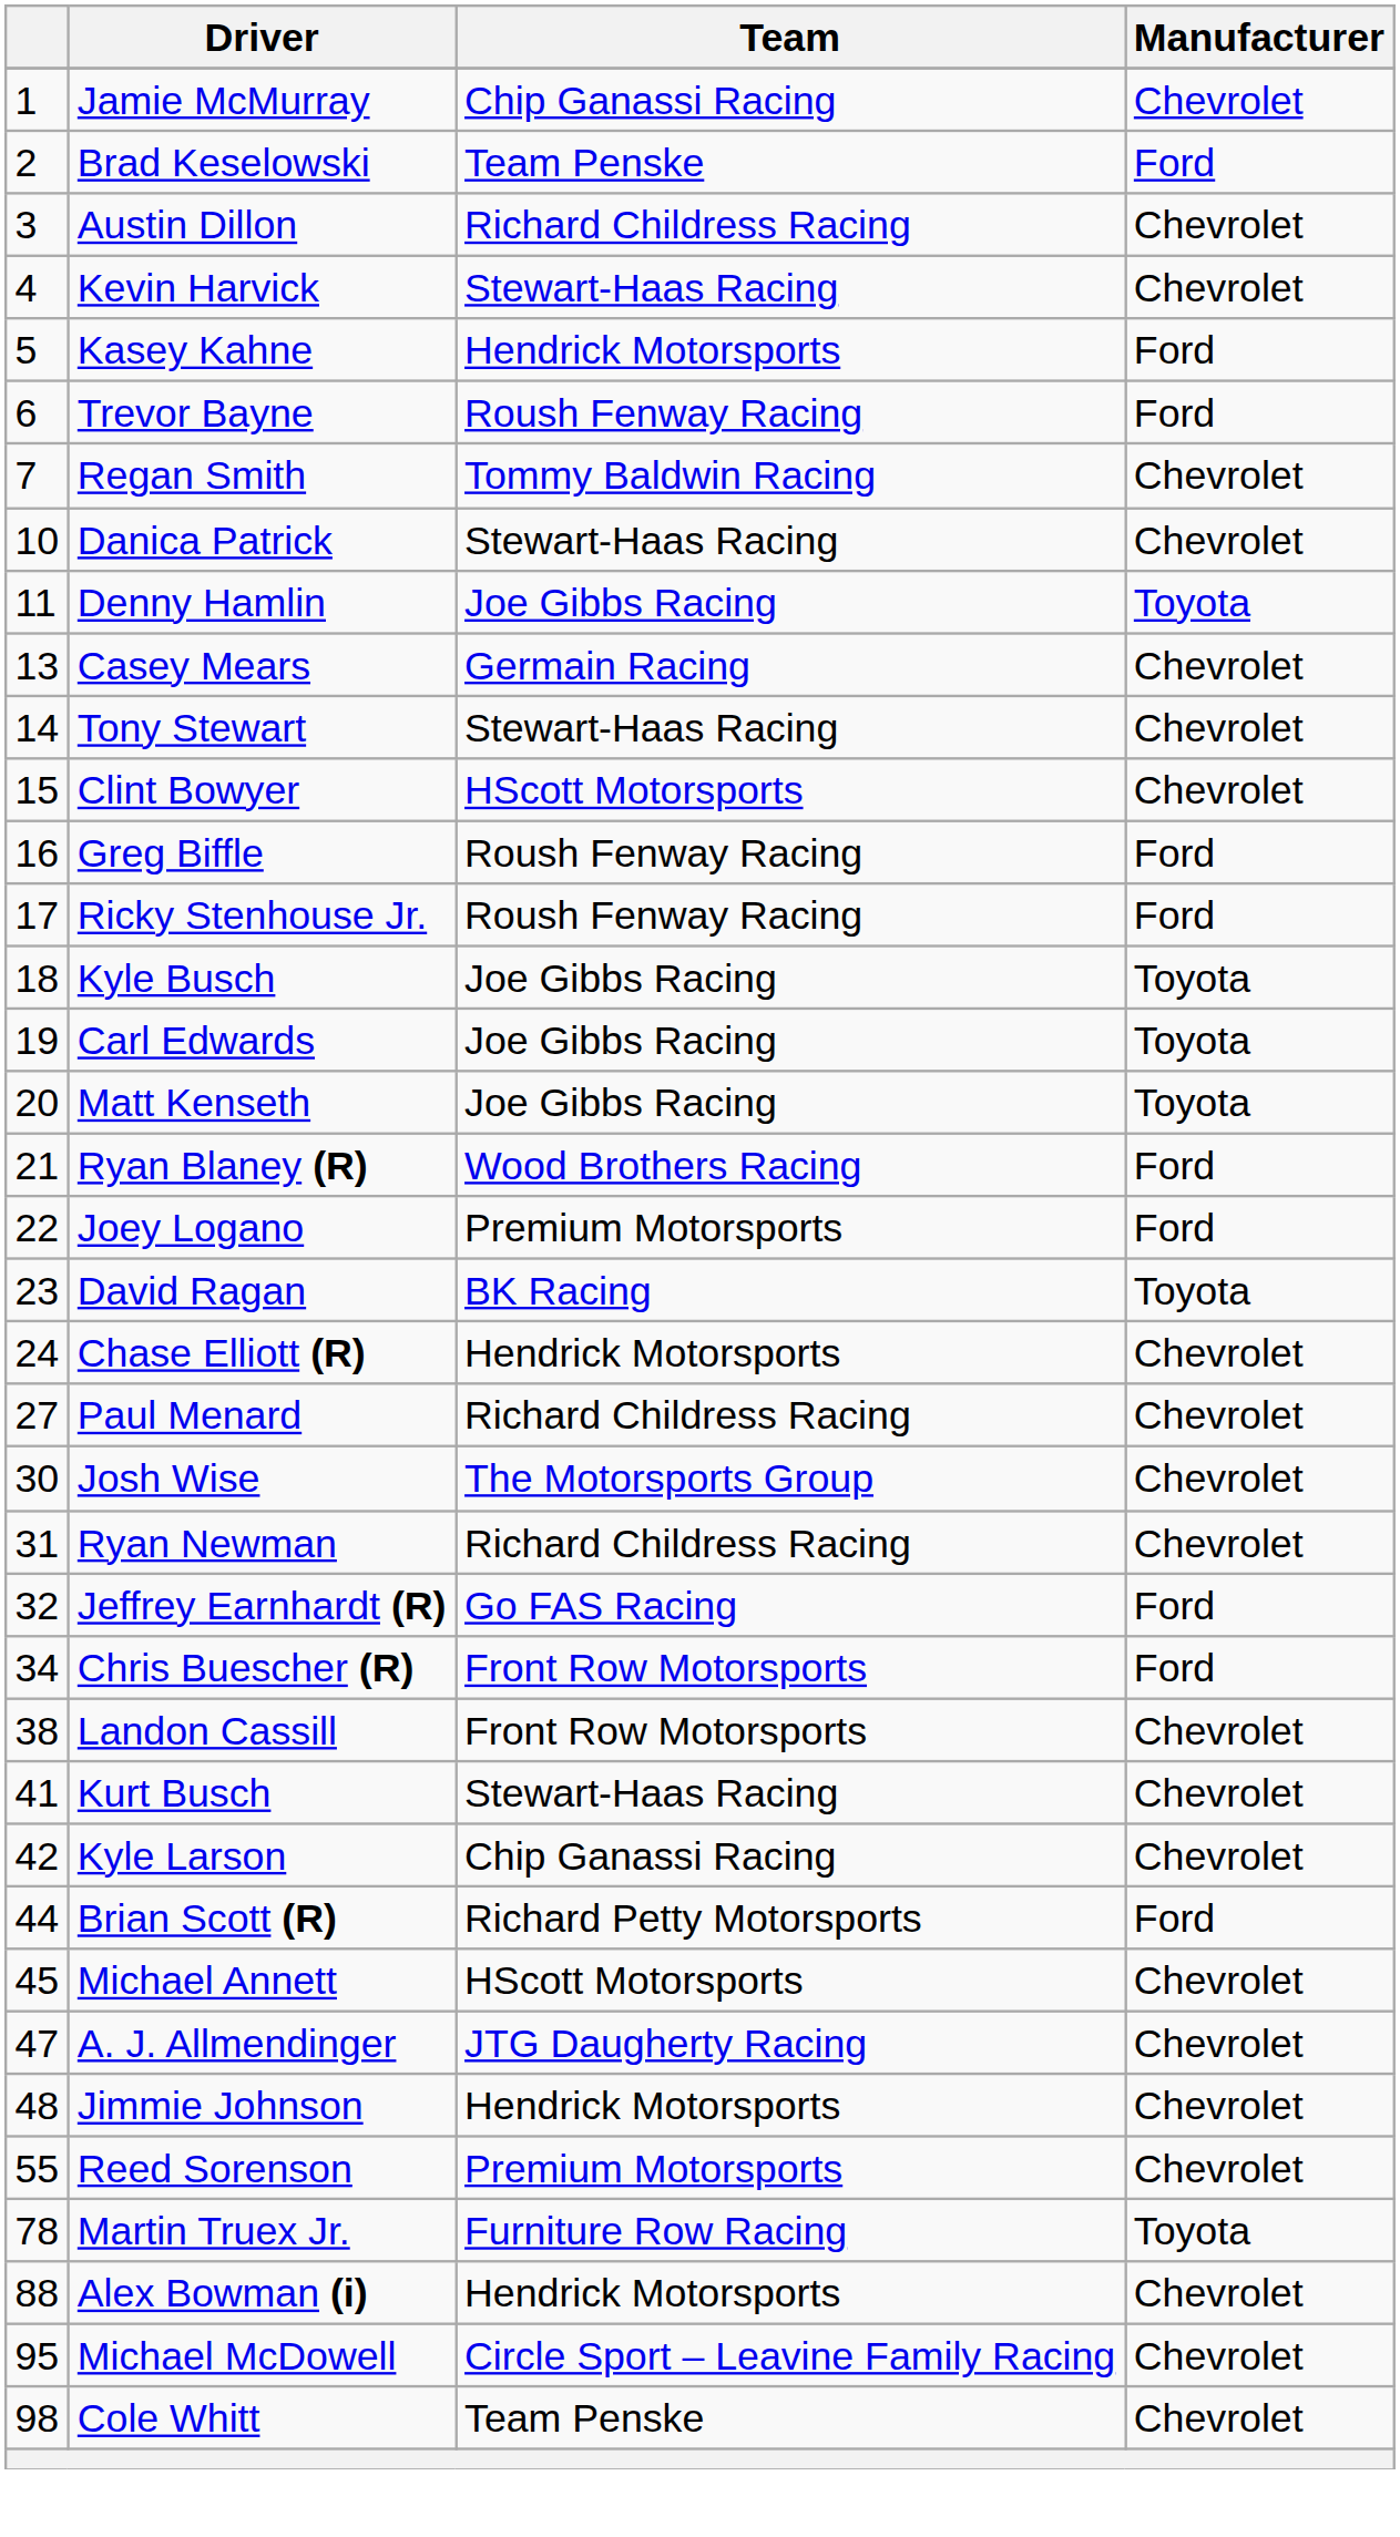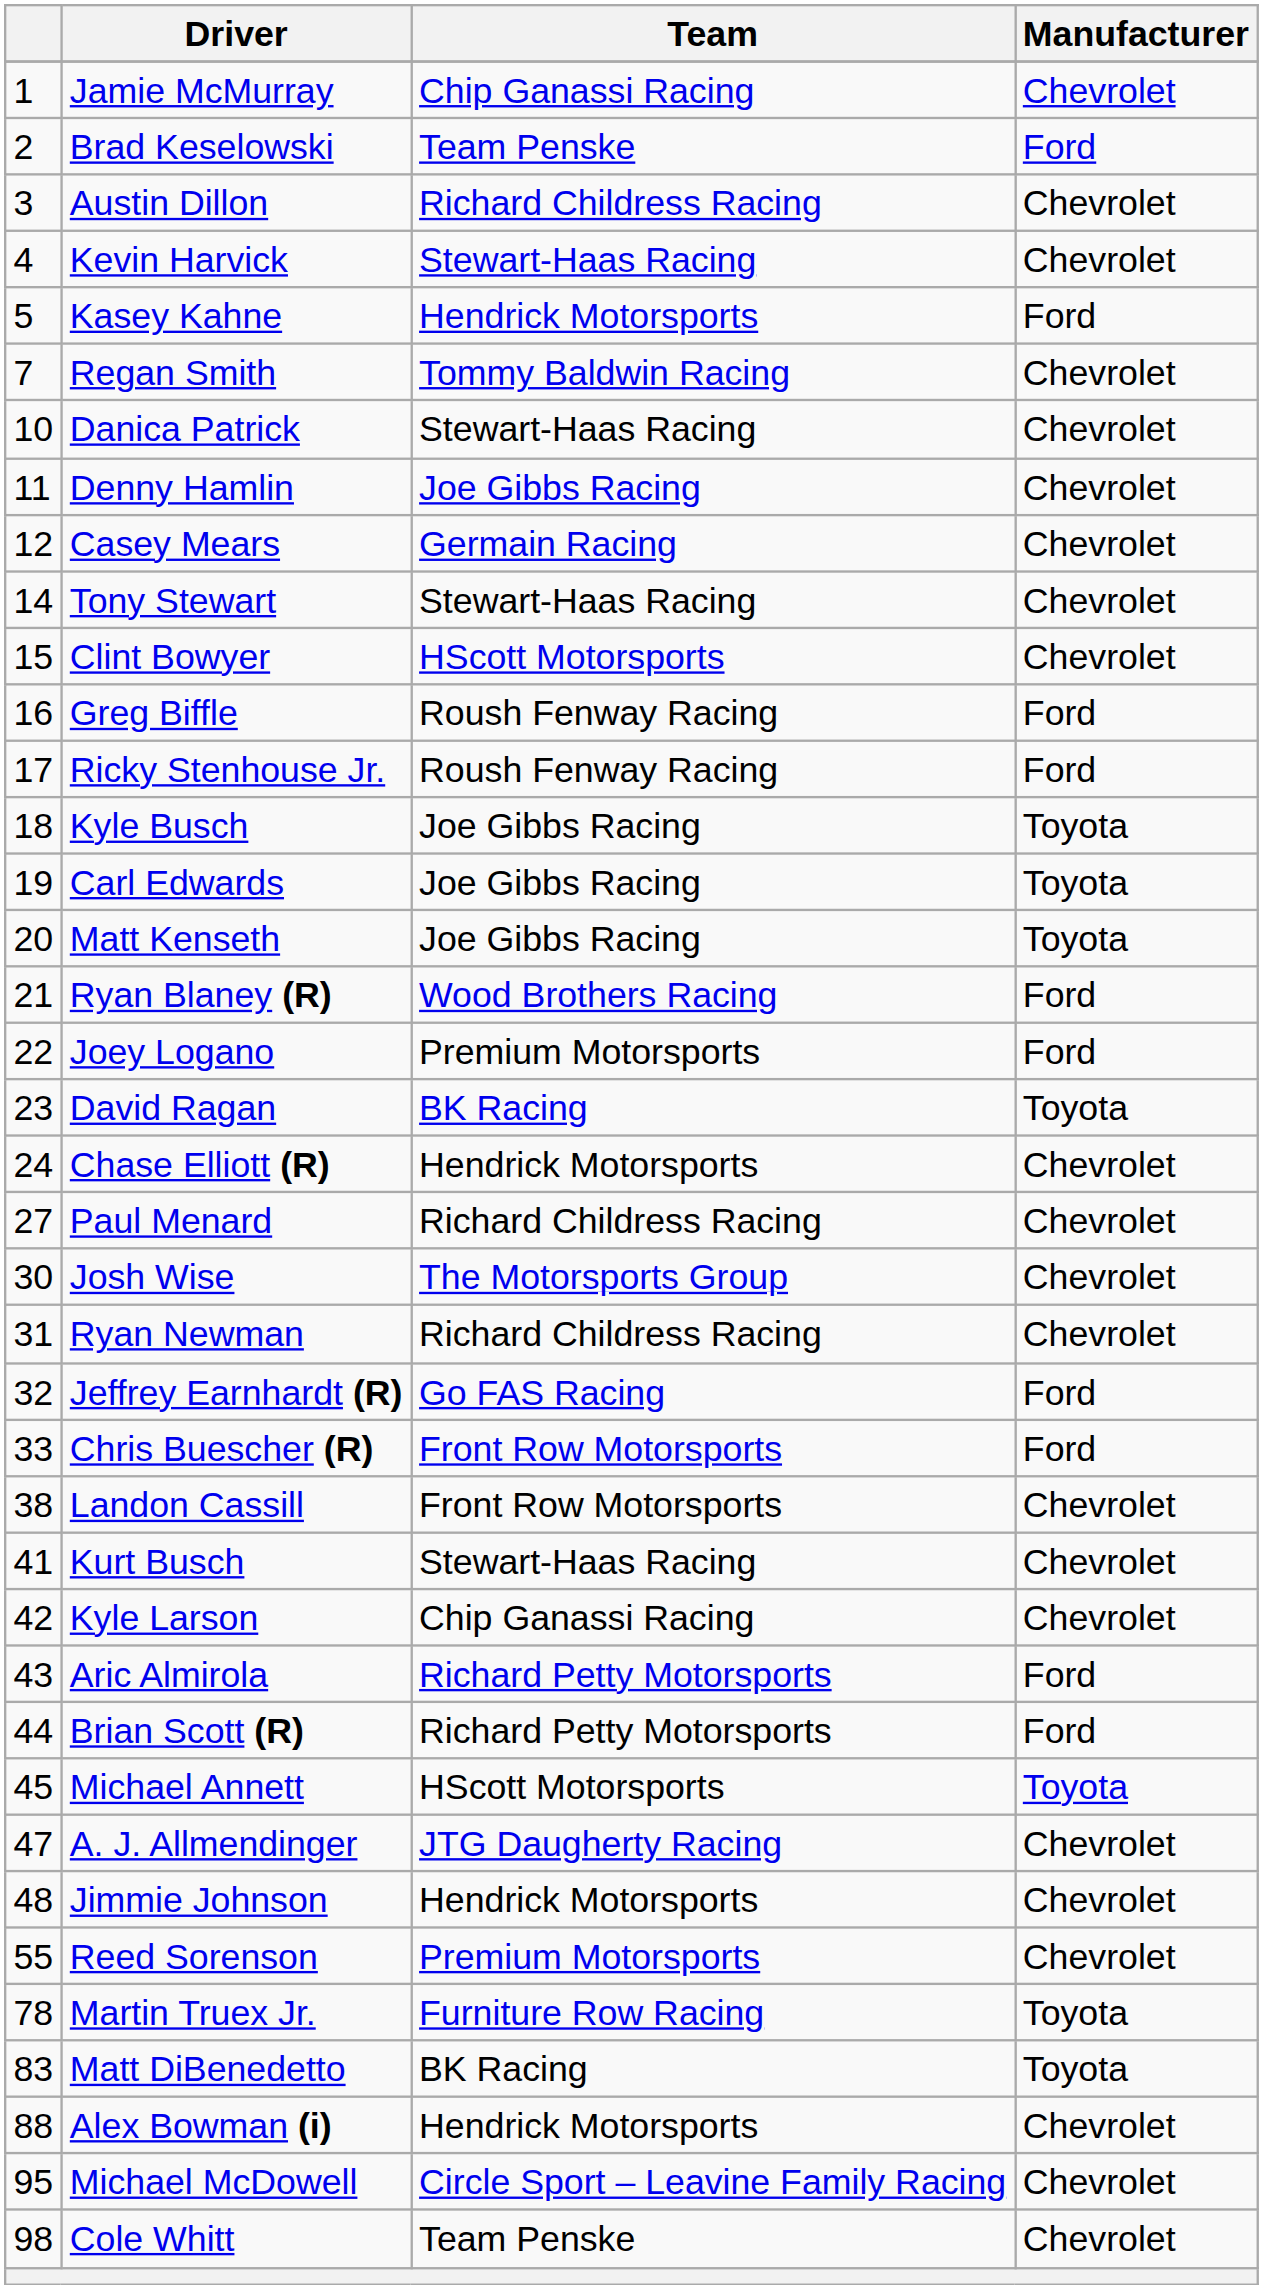 <table class="wikitable" style="font-size:95%">
 <tr>
 <th></th>
 <th>Driver</th>
 <th>Team</th>
 <th>Manufacturer</th>
 </tr>
 <tr>
 </tr>
 <tr>
 <td>1</td>
 <td><a href='#'>Jamie McMurray</a></td>
 <td><a href='#'>Chip Ganassi Racing</a></td>
 <td><a href='#'>Chevrolet</a></td>
 </tr>
 <tr>
 <td>2</td>
 <td><a href='#'>Brad Keselowski</a></td>
 <td><a href='#'>Team Penske</a></td>
 <td><a href='#'>Ford</a></td>
 </tr>
 <tr>
 <td>3</td>
 <td><a href='#'>Austin Dillon</a></td>
 <td><a href='#'>Richard Childress Racing</a></td>
 <td>Chevrolet</td>
 </tr>
 <tr>
 <td>4</td>
 <td><a href='#'>Kevin Harvick</a></td>
 <td><a href='#'>Stewart-Haas Racing</a></td>
 <td>Chevrolet</td>
 </tr>
 <tr>
 <td>5</td>
 <td><a href='#'>Kasey Kahne</a></td>
 <td><a href='#'>Hendrick Motorsports</a></td>
 <td>Ford</td>
 </tr>
 <tr>
-<td>6</td>
-<td><a href='#'>Trevor Bayne</a></td>
-<td><a href='#'>Roush Fenway Racing</a></td>
-<td>Ford</td>
-</tr>
-<tr>
 <td>7</td>
 <td><a href='#'>Regan Smith</a></td>
 <td><a href='#'>Tommy Baldwin Racing</a></td>
 <td>Chevrolet</td>
 </tr>
 <tr>
 <td>10</td>
 <td><a href='#'>Danica Patrick</a></td>
 <td>Stewart-Haas Racing</td>
 <td>Chevrolet</td>
 </tr>
 <tr>
 <td>11</td>
 <td><a href='#'>Denny Hamlin</a></td>
 <td><a href='#'>Joe Gibbs Racing</a></td>
-<td><a href='#'>Toyota</a></td>
+<td>Chevrolet</td>
 </tr>
 <tr>
-<td>13</td>
+<td>12</td>
 <td><a href='#'>Casey Mears</a></td>
 <td><a href='#'>Germain Racing</a></td>
 <td>Chevrolet</td>
 </tr>
 <tr>
 <td>14</td>
 <td><a href='#'>Tony Stewart</a></td>
 <td>Stewart-Haas Racing</td>
 <td>Chevrolet</td>
 </tr>
 <tr>
 <td>15</td>
 <td><a href='#'>Clint Bowyer</a></td>
 <td><a href='#'>HScott Motorsports</a></td>
 <td>Chevrolet</td>
 </tr>
 <tr>
 <td>16</td>
 <td><a href='#'>Greg Biffle</a></td>
 <td>Roush Fenway Racing</td>
 <td>Ford</td>
 </tr>
 <tr>
 <td>17</td>
 <td><a href='#'>Ricky Stenhouse Jr.</a></td>
 <td>Roush Fenway Racing</td>
 <td>Ford</td>
 </tr>
 <tr>
 <td>18</td>
 <td><a href='#'>Kyle Busch</a></td>
 <td>Joe Gibbs Racing</td>
 <td>Toyota</td>
 </tr>
 <tr>
 <td>19</td>
 <td><a href='#'>Carl Edwards</a></td>
 <td>Joe Gibbs Racing</td>
 <td>Toyota</td>
 </tr>
 <tr>
 <td>20</td>
 <td><a href='#'>Matt Kenseth</a></td>
 <td>Joe Gibbs Racing</td>
 <td>Toyota</td>
 </tr>
 <tr>
 <td>21</td>
 <td><a href='#'>Ryan Blaney</a> <strong>(R)</strong></td>
 <td><a href='#'>Wood Brothers Racing</a></td>
 <td>Ford</td>
 </tr>
 <tr>
 <td>22</td>
 <td><a href='#'>Joey Logano</a></td>
 <td>Premium Motorsports</td>
 <td>Ford</td>
 </tr>
 <tr>
 <td>23</td>
 <td><a href='#'>David Ragan</a></td>
 <td><a href='#'>BK Racing</a></td>
 <td>Toyota</td>
 </tr>
 <tr>
 <td>24</td>
 <td><a href='#'>Chase Elliott</a> <strong>(R)</strong></td>
 <td>Hendrick Motorsports</td>
 <td>Chevrolet</td>
 </tr>
 <tr>
 <td>27</td>
 <td><a href='#'>Paul Menard</a></td>
 <td>Richard Childress Racing</td>
 <td>Chevrolet</td>
 </tr>
 <tr>
 <td>30</td>
 <td><a href='#'>Josh Wise</a></td>
 <td><a href='#'>The Motorsports Group</a></td>
 <td>Chevrolet</td>
 </tr>
 <tr>
 <td>31</td>
 <td><a href='#'>Ryan Newman</a></td>
 <td>Richard Childress Racing</td>
 <td>Chevrolet</td>
 </tr>
 <tr>
 <td>32</td>
 <td><a href='#'>Jeffrey Earnhardt</a> <strong>(R)</strong></td>
 <td><a href='#'>Go FAS Racing</a></td>
 <td>Ford</td>
 </tr>
 <tr>
-<td>34</td>
+<td>33</td>
 <td><a href='#'>Chris Buescher</a> <strong>(R)</strong></td>
 <td><a href='#'>Front Row Motorsports</a></td>
 <td>Ford</td>
 </tr>
 <tr>
 <td>38</td>
 <td><a href='#'>Landon Cassill</a></td>
 <td>Front Row Motorsports</td>
 <td>Chevrolet</td>
 </tr>
 <tr>
 <td>41</td>
 <td><a href='#'>Kurt Busch</a></td>
 <td>Stewart-Haas Racing</td>
 <td>Chevrolet</td>
 </tr>
 <tr>
 <td>42</td>
 <td><a href='#'>Kyle Larson</a></td>
 <td>Chip Ganassi Racing</td>
 <td>Chevrolet</td>
 </tr>
 <tr>
+<td>43</td>
+<td><a href='#'>Aric Almirola</a></td>
+<td><a href='#'>Richard Petty Motorsports</a></td>
+<td>Ford</td>
+</tr>
+<tr>
 <td>44</td>
 <td><a href='#'>Brian Scott</a> <strong>(R)</strong></td>
 <td>Richard Petty Motorsports</td>
 <td>Ford</td>
 </tr>
 <tr>
 <td>45</td>
 <td><a href='#'>Michael Annett</a></td>
 <td>HScott Motorsports</td>
-<td>Chevrolet</td>
+<td><a href='#'>Toyota</a></td>
 </tr>
 <tr>
 <td>47</td>
 <td><a href='#'>A. J. Allmendinger</a></td>
 <td><a href='#'>JTG Daugherty Racing</a></td>
 <td>Chevrolet</td>
 </tr>
 <tr>
 <td>48</td>
 <td><a href='#'>Jimmie Johnson</a></td>
 <td>Hendrick Motorsports</td>
 <td>Chevrolet</td>
 </tr>
 <tr>
 <td>55</td>
 <td><a href='#'>Reed Sorenson</a></td>
 <td><a href='#'>Premium Motorsports</a></td>
 <td>Chevrolet</td>
 </tr>
 <tr>
 <td>78</td>
 <td><a href='#'>Martin Truex Jr.</a></td>
 <td><a href='#'>Furniture Row Racing</a></td>
 <td>Toyota</td>
 </tr>
 <tr>
+<td>83</td>
+<td><a href='#'>Matt DiBenedetto</a></td>
+<td>BK Racing</td>
+<td>Toyota</td>
+</tr>
+<tr>
 <td>88</td>
 <td><a href='#'>Alex Bowman</a> <strong>(i)</strong></td>
 <td>Hendrick Motorsports</td>
 <td>Chevrolet</td>
 </tr>
 <tr>
 <td>95</td>
 <td><a href='#'>Michael McDowell</a></td>
 <td><a href='#'>Circle Sport – Leavine Family Racing</a></td>
 <td>Chevrolet</td>
 </tr>
 <tr>
 <td>98</td>
 <td><a href='#'>Cole Whitt</a></td>
 <td>Team Penske</td>
 <td>Chevrolet</td>
 </tr>
 <tr>
 <th colspan="4"></th>
 </tr>
 </table>
